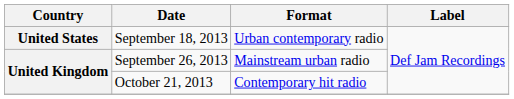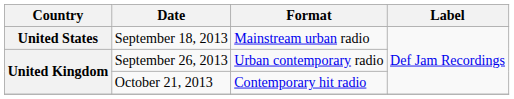 <table class="wikitable plainrowheaders">
 <tr>
 <th>Country</th>
 <th>Date</th>
 <th>Format</th>
 <th>Label</th>
 </tr>
 <tr>
 <th scope="row">United States</th>
 <td>September 18, 2013</td>
-<td><a href='#'>Urban contemporary</a> radio</td>
+<td><a href='#'>Mainstream urban</a> radio</td>
 <td rowspan="3"><a href='#'>Def Jam Recordings</a></td>
 </tr>
 <tr>
 <th scope="row" rowspan="2">United Kingdom</th>
 <td>September 26, 2013</td>
-<td><a href='#'>Mainstream urban</a> radio</td>
+<td><a href='#'>Urban contemporary</a> radio</td>
 </tr>
 <tr>
 <td>October 21, 2013</td>
 <td><a href='#'>Contemporary hit radio</a></td>
 </tr>
 <tr>
 </tr>
 </table>
